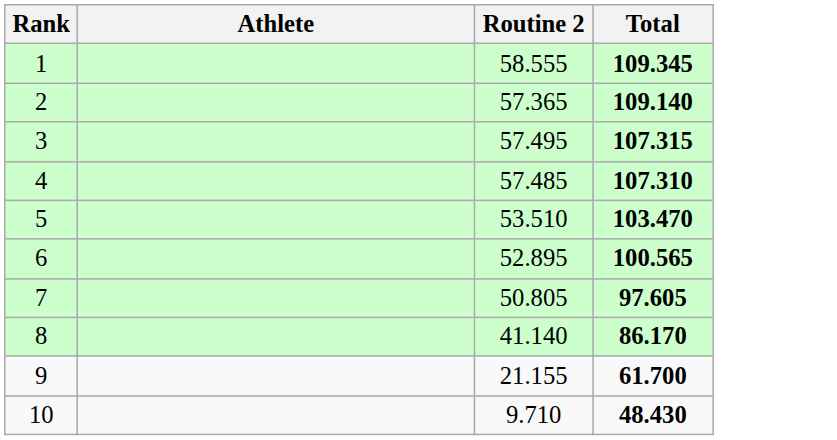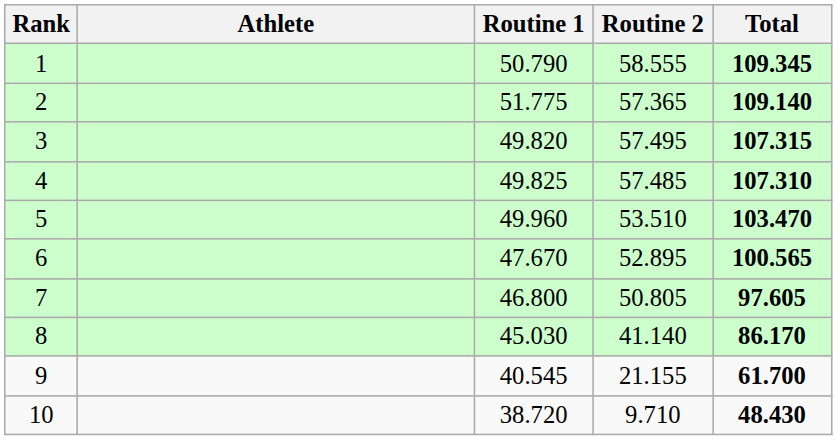 <table class=wikitable style="text-align:center">
 <tr>
 <th width=40>Rank</th>
 <th width=250>Athlete</th>
+<th width=70>Routine 1</th>
 <th width=70>Routine 2</th>
 <th width=70>Total</th>
 </tr>
 <tr bgcolor="ccffcc">
 <td>1</td>
 <td align=left></td>
+<td>50.790</td>
 <td>58.555</td>
 <td><strong>109.345</strong></td>
 </tr>
 <tr bgcolor="ccffcc">
 <td>2</td>
 <td align=left></td>
+<td>51.775</td>
 <td>57.365</td>
 <td><strong>109.140</strong></td>
 </tr>
 <tr bgcolor="ccffcc">
 <td>3</td>
 <td align=left></td>
+<td>49.820</td>
 <td>57.495</td>
 <td><strong>107.315</strong></td>
 </tr>
 <tr bgcolor="ccffcc">
 <td>4</td>
 <td align=left></td>
+<td>49.825</td>
 <td>57.485</td>
 <td><strong>107.310</strong></td>
 </tr>
 <tr bgcolor="ccffcc">
 <td>5</td>
 <td align=left></td>
+<td>49.960</td>
 <td>53.510</td>
 <td><strong>103.470</strong></td>
 </tr>
 <tr bgcolor="ccffcc">
 <td>6</td>
 <td align=left></td>
+<td>47.670</td>
 <td>52.895</td>
 <td><strong>100.565</strong></td>
 </tr>
 <tr bgcolor="ccffcc">
 <td>7</td>
 <td align=left></td>
+<td>46.800</td>
 <td>50.805</td>
 <td><strong>97.605</strong></td>
 </tr>
 <tr bgcolor="ccffcc">
 <td>8</td>
 <td align=left></td>
+<td>45.030</td>
 <td>41.140</td>
 <td><strong>86.170</strong></td>
 </tr>
 <tr>
 <td>9</td>
 <td align=left></td>
+<td>40.545</td>
 <td>21.155</td>
 <td><strong>61.700</strong></td>
 </tr>
 <tr>
 <td>10</td>
 <td align=left></td>
+<td>38.720</td>
 <td>9.710</td>
 <td><strong>48.430</strong></td>
 </tr>
 </table>
